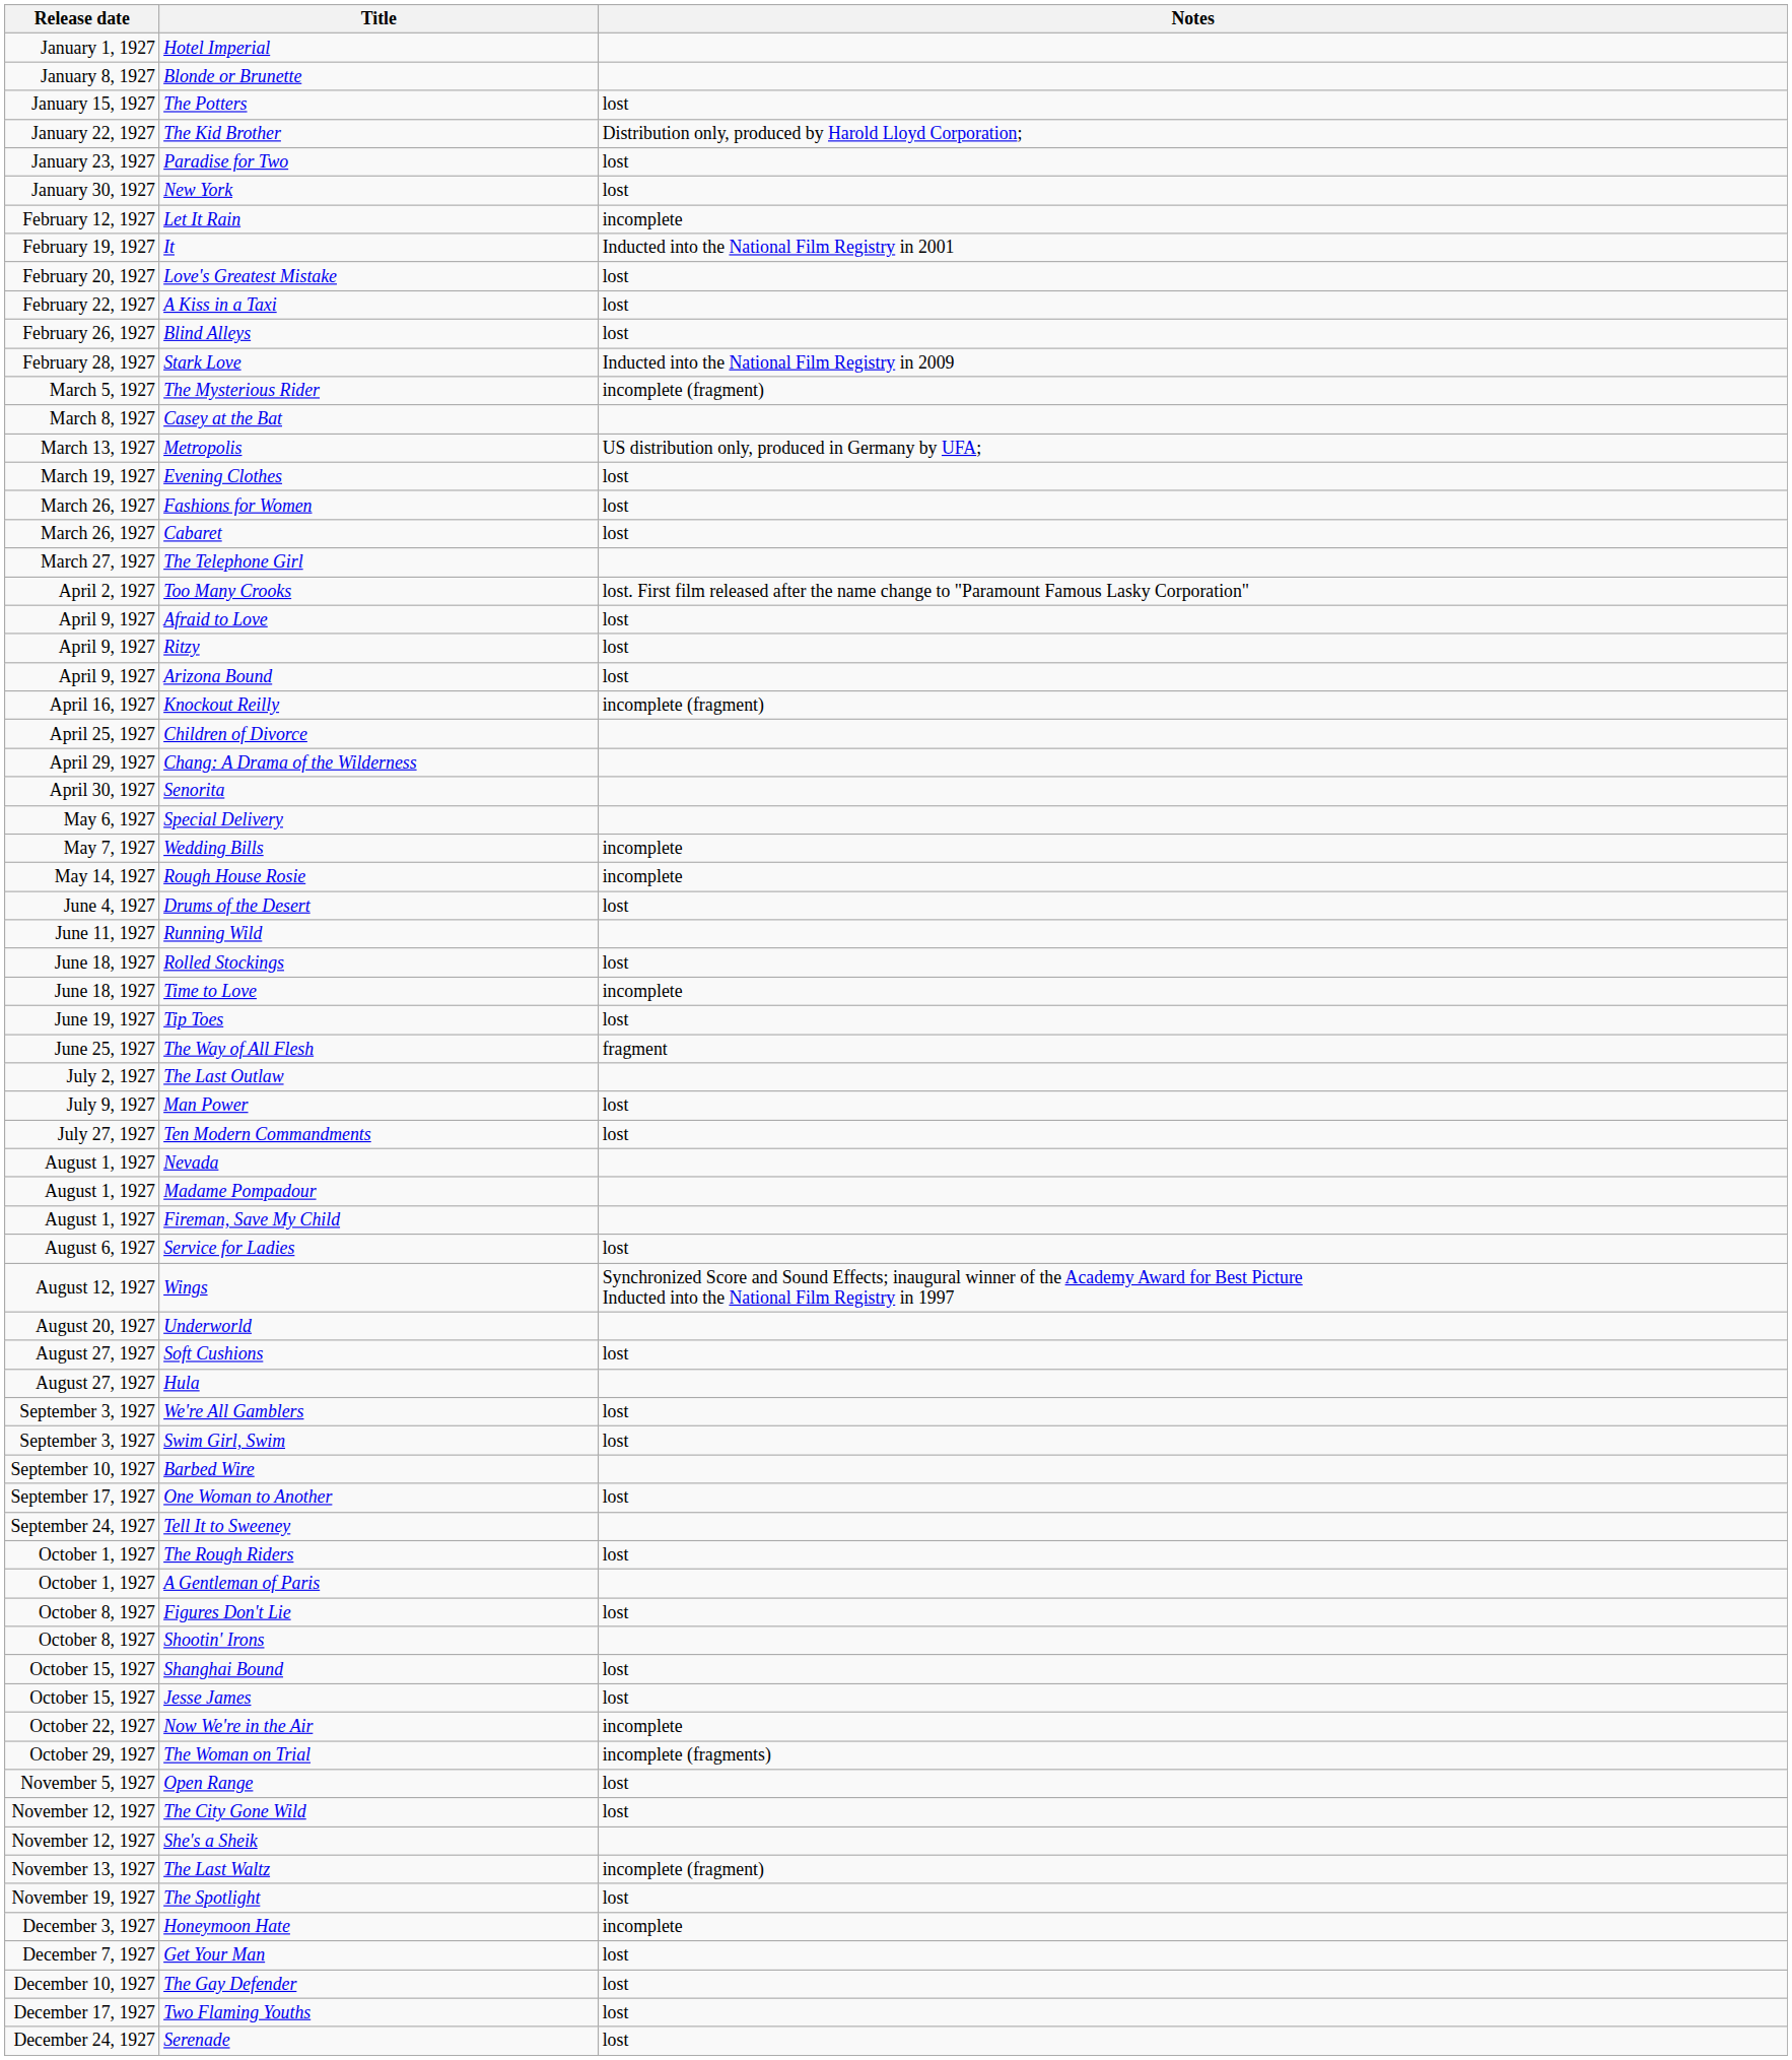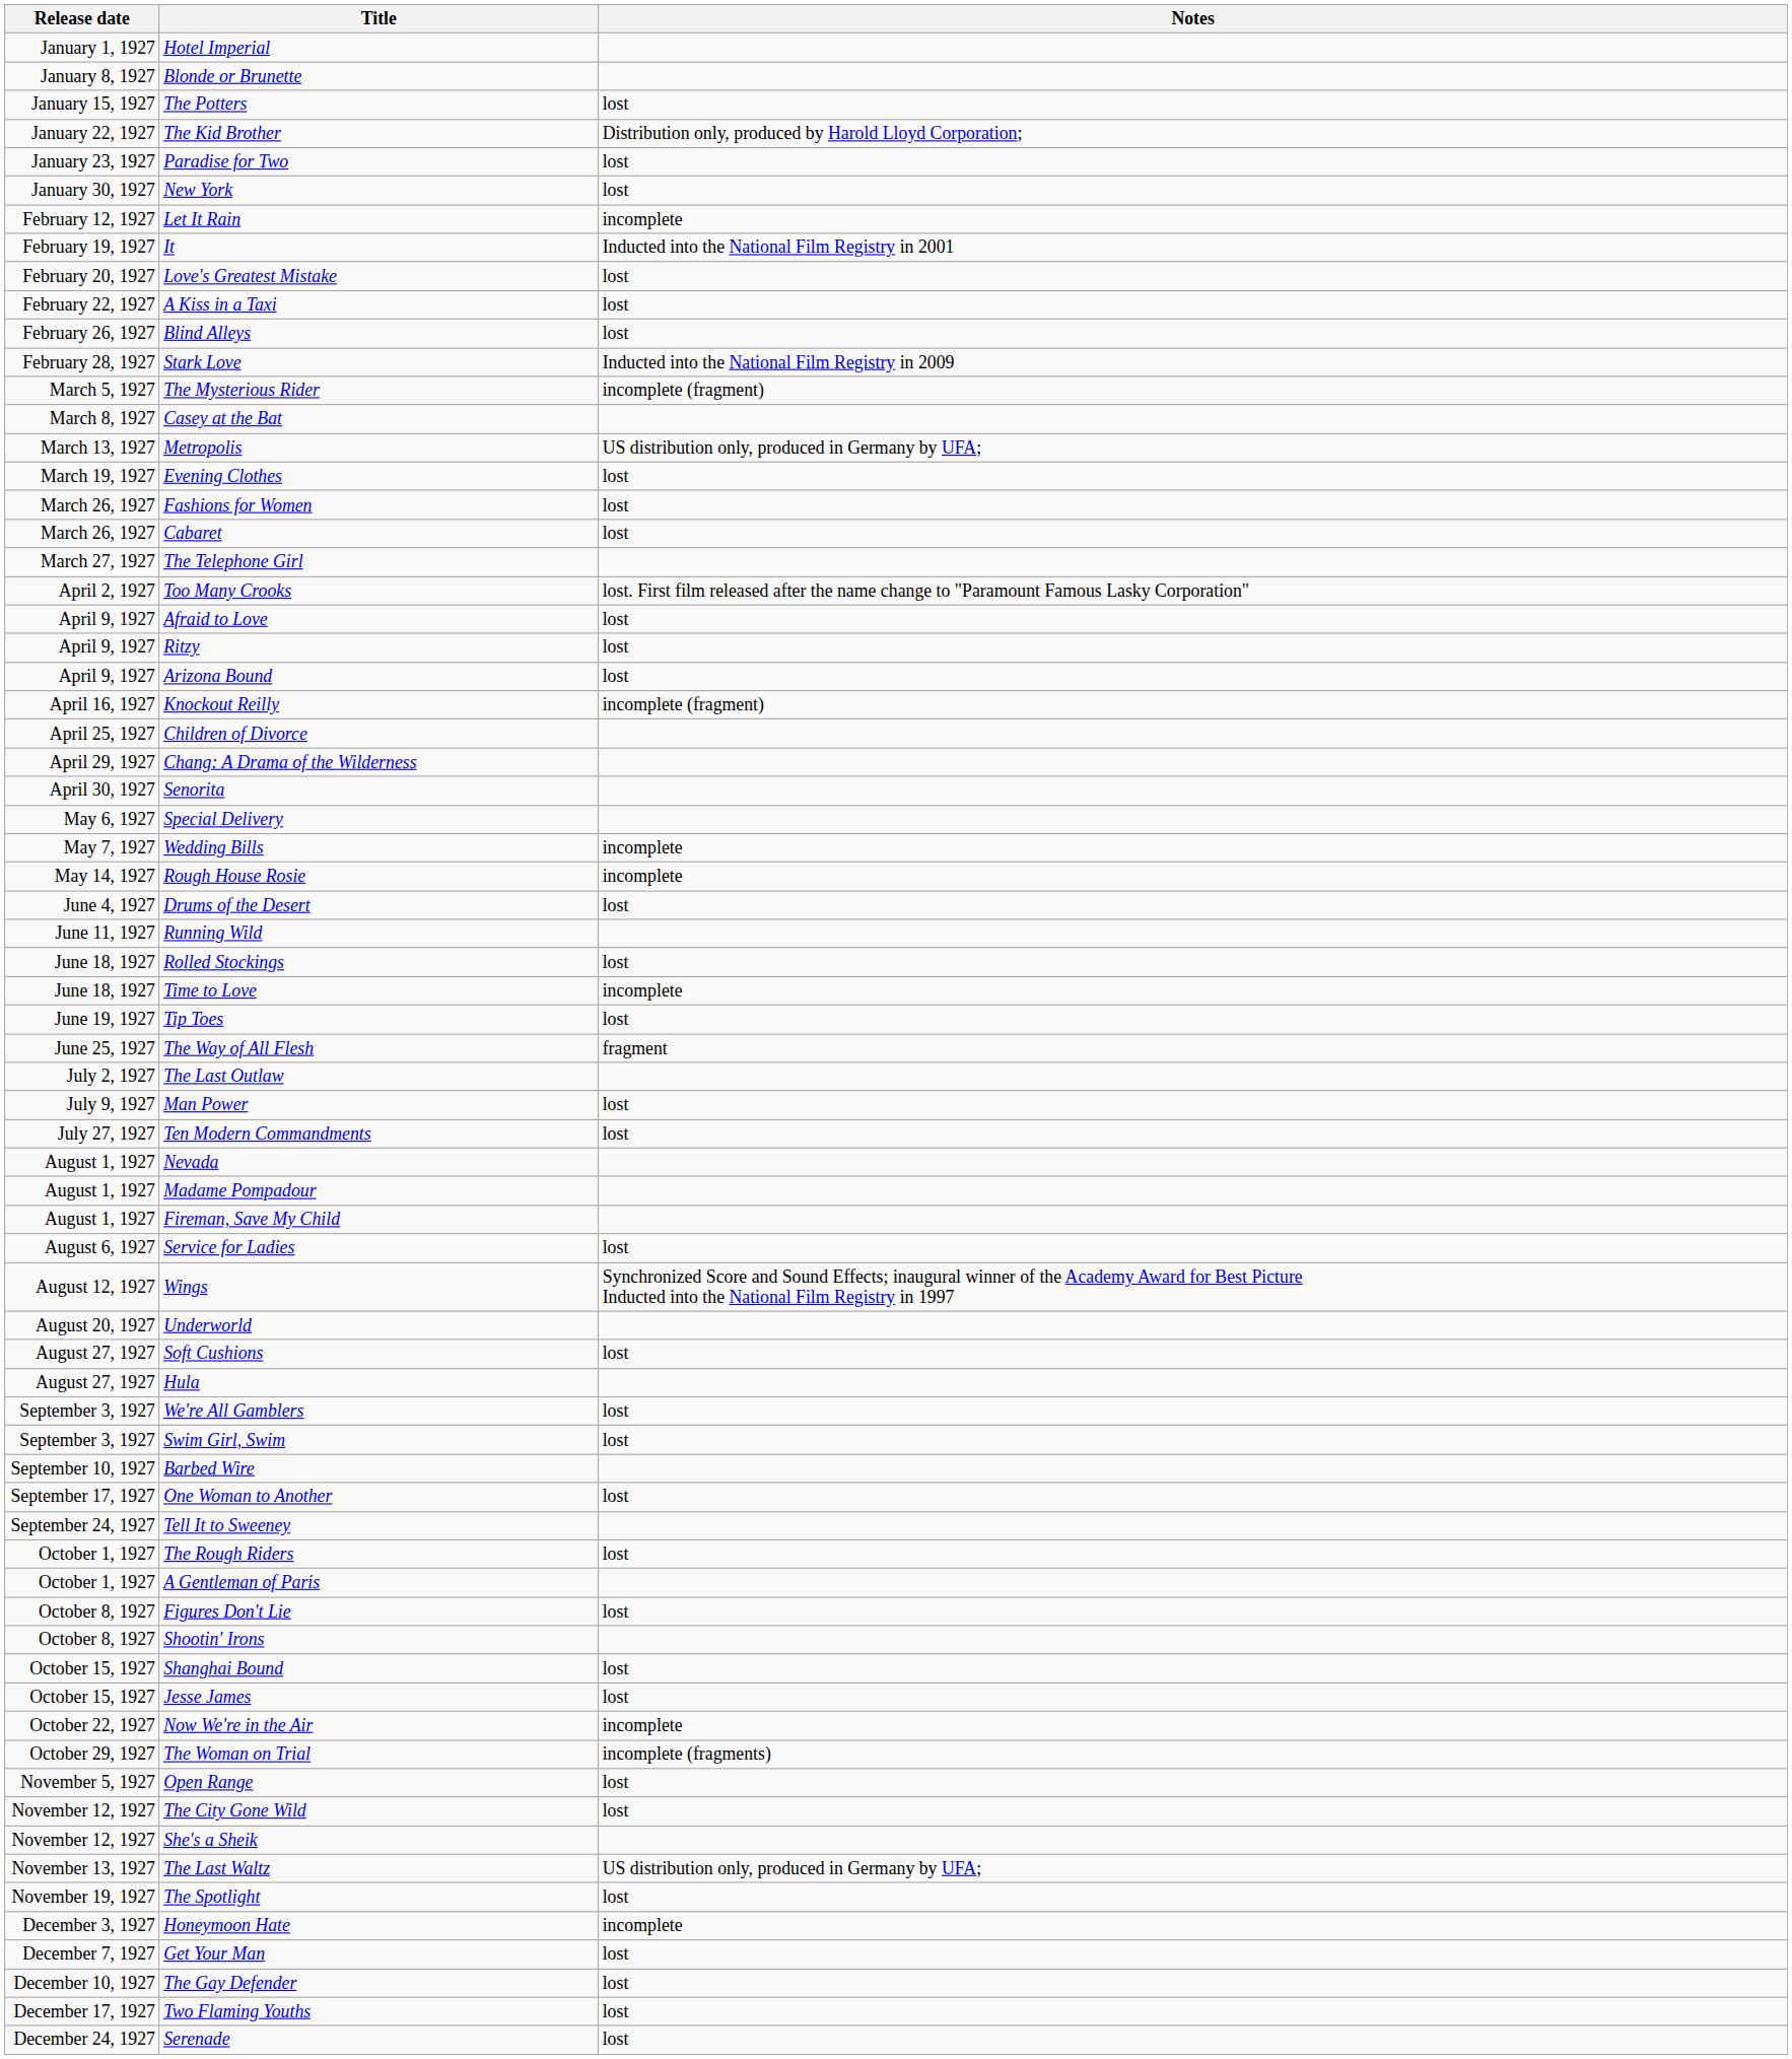 <table class="wikitable sortable" style="width:100%;">
 <tr>
 <th scope="col" style="width:130px;">Release date</th>
 <th>Title</th>
 <th>Notes</th>
 </tr>
 <tr>
 <td style="text-align:right;">January 1, 1927</td>
 <td><em><a href='#'>Hotel Imperial</a></em></td>
 <td></td>
 </tr>
 <tr>
 <td style="text-align:right;">January 8, 1927</td>
 <td><em><a href='#'>Blonde or Brunette</a></em></td>
 <td></td>
 </tr>
 <tr>
 <td style="text-align:right;">January 15, 1927</td>
 <td><em><a href='#'>The Potters</a></em></td>
 <td>lost</td>
 </tr>
 <tr>
 <td style="text-align:right;">January 22, 1927</td>
 <td><em><a href='#'>The Kid Brother</a></em></td>
 <td>Distribution only, produced by <a href='#'>Harold Lloyd Corporation</a>;</td>
 </tr>
 <tr>
 <td style="text-align:right;">January 23, 1927</td>
 <td><em><a href='#'>Paradise for Two</a></em></td>
 <td>lost</td>
 </tr>
 <tr>
 <td style="text-align:right;">January 30, 1927</td>
 <td><em><a href='#'>New York</a></em></td>
 <td>lost</td>
 </tr>
 <tr>
 <td style="text-align:right;">February 12, 1927</td>
 <td><em><a href='#'>Let It Rain</a></em></td>
 <td>incomplete</td>
 </tr>
 <tr>
 <td style="text-align:right;">February 19, 1927</td>
 <td><em><a href='#'>It</a></em></td>
 <td>Inducted into the <a href='#'>National Film Registry</a> in 2001</td>
 </tr>
 <tr>
 <td style="text-align:right;">February 20, 1927</td>
 <td><em><a href='#'>Love's Greatest Mistake</a></em></td>
 <td>lost</td>
 </tr>
 <tr>
 <td style="text-align:right;">February 22, 1927</td>
 <td><em><a href='#'>A Kiss in a Taxi</a></em></td>
 <td>lost</td>
 </tr>
 <tr>
 <td style="text-align:right;">February 26, 1927</td>
 <td><em><a href='#'>Blind Alleys</a></em></td>
 <td>lost</td>
 </tr>
 <tr>
 <td style="text-align:right;">February 28, 1927</td>
 <td><em><a href='#'>Stark Love</a></em></td>
 <td>Inducted into the <a href='#'>National Film Registry</a> in 2009</td>
 </tr>
 <tr>
 <td style="text-align:right;">March 5, 1927</td>
 <td><em><a href='#'>The Mysterious Rider</a></em></td>
 <td>incomplete (fragment)</td>
 </tr>
 <tr>
 <td style="text-align:right;">March 8, 1927</td>
 <td><em><a href='#'>Casey at the Bat</a></em></td>
 <td></td>
 </tr>
 <tr>
 <td style="text-align:right;">March 13, 1927</td>
 <td><em><a href='#'>Metropolis</a></em></td>
 <td>US distribution only, produced in Germany by <a href='#'>UFA</a>;</td>
 </tr>
 <tr>
 <td style="text-align:right;">March 19, 1927</td>
 <td><em><a href='#'>Evening Clothes</a></em></td>
 <td>lost</td>
 </tr>
 <tr>
 <td style="text-align:right;">March 26, 1927</td>
 <td><em><a href='#'>Fashions for Women</a></em></td>
 <td>lost</td>
 </tr>
 <tr>
 <td style="text-align:right;">March 26, 1927</td>
 <td><em><a href='#'>Cabaret</a></em></td>
 <td>lost</td>
 </tr>
 <tr>
 <td style="text-align:right;">March 27, 1927</td>
 <td><em><a href='#'>The Telephone Girl</a></em></td>
 <td></td>
 </tr>
 <tr>
 <td style="text-align:right;">April 2, 1927</td>
 <td><em><a href='#'>Too Many Crooks</a></em></td>
 <td>lost. First film released after the name change to "Paramount Famous Lasky Corporation"</td>
 </tr>
 <tr>
 <td style="text-align:right;">April 9, 1927</td>
 <td><em><a href='#'>Afraid to Love</a></em></td>
 <td>lost</td>
 </tr>
 <tr>
 <td style="text-align:right;">April 9, 1927</td>
 <td><em><a href='#'>Ritzy</a></em></td>
 <td>lost</td>
 </tr>
 <tr>
 <td style="text-align:right;">April 9, 1927</td>
 <td><em><a href='#'>Arizona Bound</a></em></td>
 <td>lost</td>
 </tr>
 <tr>
 <td style="text-align:right;">April 16, 1927</td>
 <td><em><a href='#'>Knockout Reilly</a></em></td>
 <td>incomplete (fragment)</td>
 </tr>
 <tr>
 <td style="text-align:right;">April 25, 1927</td>
 <td><em><a href='#'>Children of Divorce</a></em></td>
 <td></td>
 </tr>
 <tr>
 <td style="text-align:right;">April 29, 1927</td>
 <td><em><a href='#'>Chang: A Drama of the Wilderness</a></em></td>
 <td></td>
 </tr>
 <tr>
 <td style="text-align:right;">April 30, 1927</td>
 <td><em><a href='#'>Senorita</a></em></td>
 <td></td>
 </tr>
 <tr>
 <td style="text-align:right;">May 6, 1927</td>
 <td><em><a href='#'>Special Delivery</a></em></td>
 <td></td>
 </tr>
 <tr>
 <td style="text-align:right;">May 7, 1927</td>
 <td><em><a href='#'>Wedding Bills</a></em></td>
 <td>incomplete</td>
 </tr>
 <tr>
 <td style="text-align:right;">May 14, 1927</td>
 <td><em><a href='#'>Rough House Rosie</a></em></td>
 <td>incomplete</td>
 </tr>
 <tr>
 <td style="text-align:right;">June 4, 1927</td>
 <td><em><a href='#'>Drums of the Desert</a></em></td>
 <td>lost</td>
 </tr>
 <tr>
 <td style="text-align:right;">June 11, 1927</td>
 <td><em><a href='#'>Running Wild</a></em></td>
 <td></td>
 </tr>
 <tr>
 <td style="text-align:right;">June 18, 1927</td>
 <td><em><a href='#'>Rolled Stockings</a></em></td>
 <td>lost</td>
 </tr>
 <tr>
 <td style="text-align:right;">June 18, 1927</td>
 <td><em><a href='#'>Time to Love</a></em></td>
 <td>incomplete</td>
 </tr>
 <tr>
 <td style="text-align:right;">June 19, 1927</td>
 <td><em><a href='#'>Tip Toes</a></em></td>
 <td>lost</td>
 </tr>
 <tr>
 <td style="text-align:right;">June 25, 1927</td>
 <td><em><a href='#'>The Way of All Flesh</a></em></td>
 <td>fragment</td>
 </tr>
 <tr>
 <td style="text-align:right;">July 2, 1927</td>
 <td><em><a href='#'>The Last Outlaw</a></em></td>
 <td></td>
 </tr>
 <tr>
 <td style="text-align:right;">July 9, 1927</td>
 <td><em><a href='#'>Man Power</a></em></td>
 <td>lost</td>
 </tr>
 <tr>
 <td style="text-align:right;">July 27, 1927</td>
 <td><em><a href='#'>Ten Modern Commandments</a></em></td>
 <td>lost</td>
 </tr>
 <tr>
 <td style="text-align:right;">August 1, 1927</td>
 <td><em><a href='#'>Nevada</a></em></td>
 <td></td>
 </tr>
 <tr>
 <td style="text-align:right;">August 1, 1927</td>
 <td><em><a href='#'>Madame Pompadour</a></em></td>
 <td></td>
 </tr>
 <tr>
 <td style="text-align:right;">August 1, 1927</td>
 <td><em><a href='#'>Fireman, Save My Child</a></em></td>
 <td></td>
 </tr>
 <tr>
 <td style="text-align:right;">August 6, 1927</td>
 <td><em><a href='#'>Service for Ladies</a></em></td>
 <td>lost</td>
 </tr>
 <tr>
 <td style="text-align:right;">August 12, 1927</td>
 <td><em><a href='#'>Wings</a></em></td>
 <td>Synchronized Score and Sound Effects; inaugural winner of the <a href='#'>Academy Award for Best Picture</a><br>Inducted into the <a href='#'>National Film Registry</a> in 1997</td>
 </tr>
 <tr>
 <td style="text-align:right;">August 20, 1927</td>
 <td><em><a href='#'>Underworld</a></em></td>
 <td></td>
 </tr>
 <tr>
 <td style="text-align:right;">August 27, 1927</td>
 <td><em><a href='#'>Soft Cushions</a></em></td>
 <td>lost</td>
 </tr>
 <tr>
 <td style="text-align:right;">August 27, 1927</td>
 <td><em><a href='#'>Hula</a></em></td>
 <td></td>
 </tr>
 <tr>
 <td style="text-align:right;">September 3, 1927</td>
 <td><em><a href='#'>We're All Gamblers</a></em></td>
 <td>lost</td>
 </tr>
 <tr>
 <td style="text-align:right;">September 3, 1927</td>
 <td><em><a href='#'>Swim Girl, Swim</a></em></td>
 <td>lost</td>
 </tr>
 <tr>
 <td style="text-align:right;">September 10, 1927</td>
 <td><em><a href='#'>Barbed Wire</a></em></td>
 <td></td>
 </tr>
 <tr>
 <td style="text-align:right;">September 17, 1927</td>
 <td><em><a href='#'>One Woman to Another</a></em></td>
 <td>lost</td>
 </tr>
 <tr>
 <td style="text-align:right;">September 24, 1927</td>
 <td><em><a href='#'>Tell It to Sweeney</a></em></td>
 <td></td>
 </tr>
 <tr>
 <td style="text-align:right;">October 1, 1927</td>
 <td><em><a href='#'>The Rough Riders</a></em></td>
 <td>lost</td>
 </tr>
 <tr>
 <td style="text-align:right;">October 1, 1927</td>
 <td><em><a href='#'>A Gentleman of Paris</a></em></td>
 <td></td>
 </tr>
 <tr>
 <td style="text-align:right;">October 8, 1927</td>
 <td><em><a href='#'>Figures Don't Lie</a></em></td>
 <td>lost</td>
 </tr>
 <tr>
 <td style="text-align:right;">October 8, 1927</td>
 <td><em><a href='#'>Shootin' Irons</a></em></td>
 <td></td>
 </tr>
 <tr>
 <td style="text-align:right;">October 15, 1927</td>
 <td><em><a href='#'>Shanghai Bound</a></em></td>
 <td>lost</td>
 </tr>
 <tr>
 <td style="text-align:right;">October 15, 1927</td>
 <td><em><a href='#'>Jesse James</a></em></td>
 <td>lost</td>
 </tr>
 <tr>
 <td style="text-align:right;">October 22, 1927</td>
 <td><em><a href='#'>Now We're in the Air</a></em></td>
 <td>incomplete</td>
 </tr>
 <tr>
 <td style="text-align:right;">October 29, 1927</td>
 <td><em><a href='#'>The Woman on Trial</a></em></td>
 <td>incomplete (fragments)</td>
 </tr>
 <tr>
 <td style="text-align:right;">November 5, 1927</td>
 <td><em><a href='#'>Open Range</a></em></td>
 <td>lost</td>
 </tr>
 <tr>
 <td style="text-align:right;">November 12, 1927</td>
 <td><em><a href='#'>The City Gone Wild</a></em></td>
 <td>lost</td>
 </tr>
 <tr>
 <td style="text-align:right;">November 12, 1927</td>
 <td><em><a href='#'>She's a Sheik</a></em></td>
 <td></td>
 </tr>
 <tr>
 <td style="text-align:right;">November 13, 1927</td>
 <td><em><a href='#'>The Last Waltz</a></em></td>
-<td>incomplete (fragment)</td>
+<td>US distribution only, produced in Germany by <a href='#'>UFA</a>;</td>
 </tr>
 <tr>
 <td style="text-align:right;">November 19, 1927</td>
 <td><em><a href='#'>The Spotlight</a></em></td>
 <td>lost</td>
 </tr>
 <tr>
 <td style="text-align:right;">December 3, 1927</td>
 <td><em><a href='#'>Honeymoon Hate</a></em></td>
 <td>incomplete</td>
 </tr>
 <tr>
 <td style="text-align:right;">December 7, 1927</td>
 <td><em><a href='#'>Get Your Man</a></em></td>
 <td>lost</td>
 </tr>
 <tr>
 <td style="text-align:right;">December 10, 1927</td>
 <td><em><a href='#'>The Gay Defender</a></em></td>
 <td>lost</td>
 </tr>
 <tr>
 <td style="text-align:right;">December 17, 1927</td>
 <td><em><a href='#'>Two Flaming Youths</a></em></td>
 <td>lost</td>
 </tr>
 <tr>
 <td style="text-align:right;">December 24, 1927</td>
 <td><em><a href='#'>Serenade</a></em></td>
 <td>lost</td>
 </tr>
 <tr>
 </tr>
 </table>
